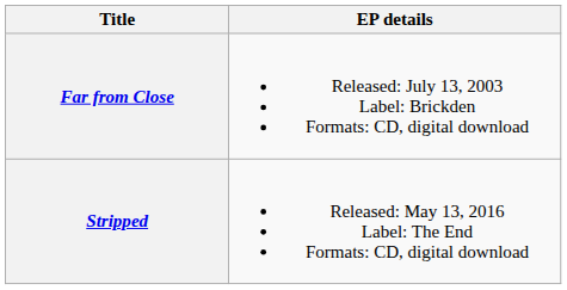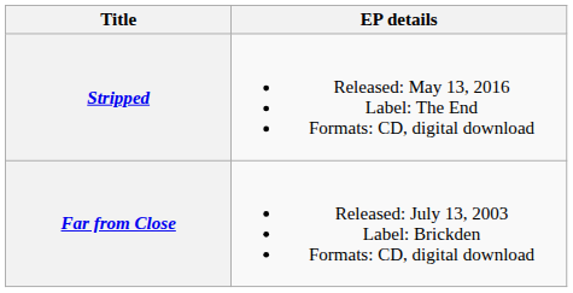 <table class="wikitable plainrowheaders" style="text-align:center;">
 <tr>
 <th scope="col" style="width:12em;">Title</th>
 <th scope="col" style="width:18em;">EP details</th>
 </tr>
 <tr>
+<th scope="row"><em><a href='#'>Stripped</a></em></th>
+<td><br><ul><li>Released: May 13, 2016</li><li>Label: The End</li><li>Formats: CD, digital download</li></ul></td>
+</tr>
+<tr>
 <th scope="row"><em><a href='#'>Far from Close</a></em></th>
 <td><br><ul><li>Released: July 13, 2003</li><li>Label: Brickden</li><li>Formats: CD, digital download</li></ul></td>
 </tr>
-<tr>
-<th scope="row"><em><a href='#'>Stripped</a></em></th>
-<td><br><ul><li>Released: May 13, 2016</li><li>Label: The End</li><li>Formats: CD, digital download</li></ul></td>
-</tr>
 </table>
